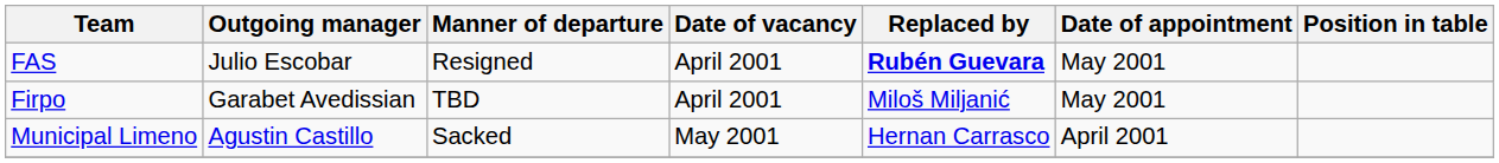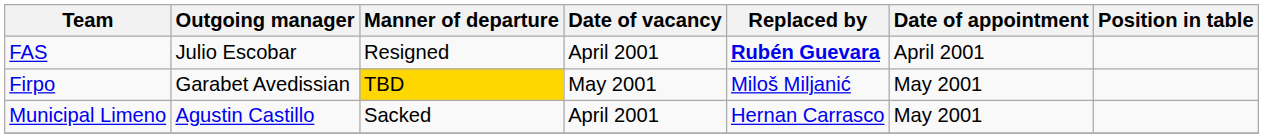 <table class="wikitable">
 <tr>
 <th>Team</th>
 <th>Outgoing manager</th>
 <th>Manner of departure</th>
 <th>Date of vacancy</th>
 <th>Replaced by</th>
 <th>Date of appointment</th>
 <th>Position in table</th>
 </tr>
 <tr>
 <td><a href='#'>FAS</a></td>
 <td> Julio Escobar</td>
 <td>Resigned</td>
 <td>April 2001</td>
 <td><strong> <a href='#'>Rubén Guevara</a></strong></td>
-<td>May 2001</td>
+<td>April 2001</td>
 <td></td>
 </tr>
 <tr>
 <td><a href='#'>Firpo</a></td>
 <td>  Garabet Avedissian</td>
-<td>TBD</td>
-<td>April 2001</td>
+<td style="background: gold;">TBD</td>
+<td>May 2001</td>
 <td> <a href='#'>Miloš Miljanić</a></td>
 <td>May 2001</td>
 <td></td>
 </tr>
 <tr>
 <td><a href='#'>Municipal Limeno</a></td>
 <td> <a href='#'>Agustin Castillo</a></td>
 <td>Sacked</td>
+<td>April 2001</td>
+<td> <a href='#'>Hernan Carrasco</a></td>
 <td>May 2001</td>
-<td> <a href='#'>Hernan Carrasco</a></td>
-<td>April 2001</td>
 <td></td>
 </tr>
 <tr>
 </tr>
 </table>
